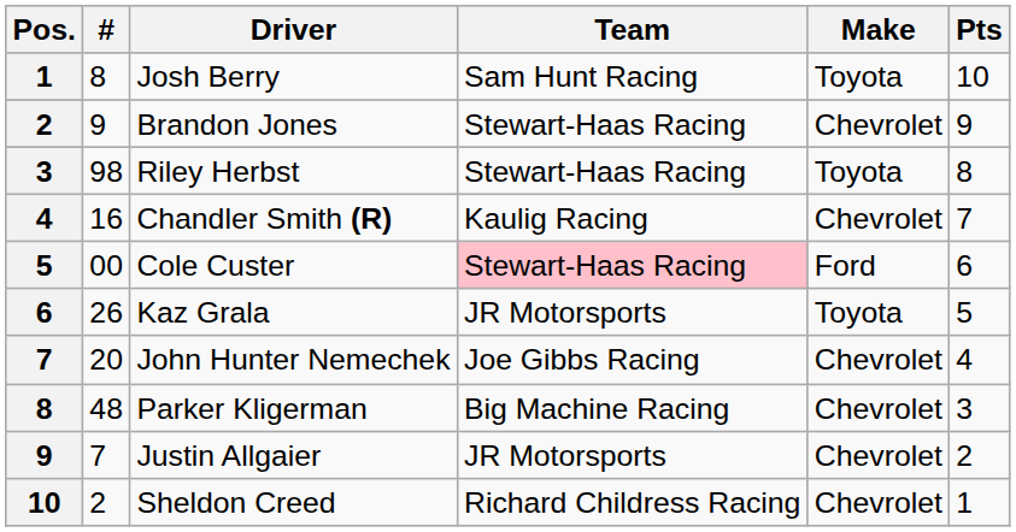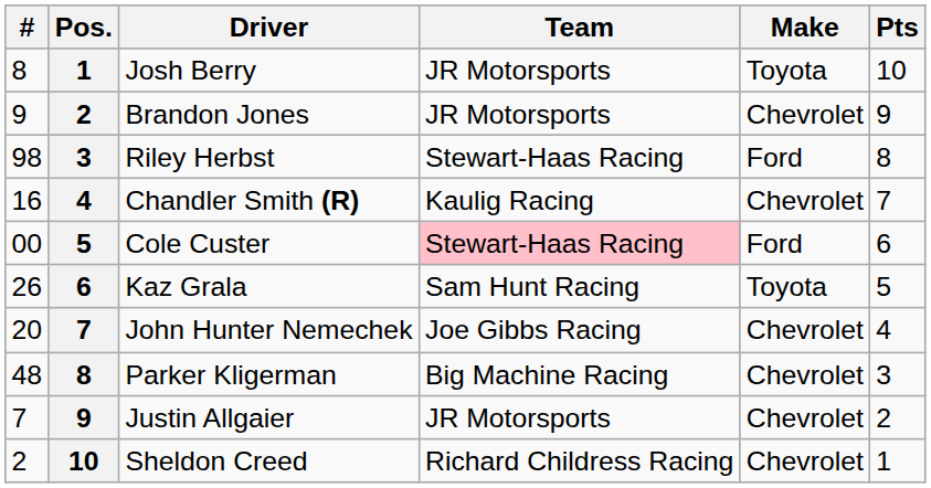 <table class="wikitable" style="font-size:95%">
 <tr>
+<th>#</th>
 <th>Pos.</th>
-<th>#</th>
 <th>Driver</th>
 <th>Team</th>
 <th>Make</th>
 <th>Pts</th>
 </tr>
 <tr>
+<td>8</td>
 <th>1</th>
-<td>8</td>
 <td>Josh Berry</td>
-<td>Sam Hunt Racing</td>
+<td>JR Motorsports</td>
 <td>Toyota</td>
 <td>10</td>
 </tr>
 <tr>
+<td>9</td>
 <th>2</th>
-<td>9</td>
 <td>Brandon Jones</td>
-<td>Stewart-Haas Racing</td>
+<td>JR Motorsports</td>
 <td>Chevrolet</td>
 <td>9</td>
 </tr>
 <tr>
+<td>98</td>
 <th>3</th>
-<td>98</td>
 <td>Riley Herbst</td>
 <td>Stewart-Haas Racing</td>
-<td>Toyota</td>
+<td>Ford</td>
 <td>8</td>
 </tr>
 <tr>
+<td>16</td>
 <th>4</th>
-<td>16</td>
 <td>Chandler Smith <strong>(R)</strong></td>
 <td>Kaulig Racing</td>
 <td>Chevrolet</td>
 <td>7</td>
 </tr>
 <tr>
+<td>00</td>
 <th>5</th>
-<td>00</td>
 <td>Cole Custer</td>
 <td style="background: pink;">Stewart-Haas Racing</td>
 <td>Ford</td>
 <td>6</td>
 </tr>
 <tr>
+<td>26</td>
 <th>6</th>
-<td>26</td>
 <td>Kaz Grala</td>
-<td>JR Motorsports</td>
+<td>Sam Hunt Racing</td>
 <td>Toyota</td>
 <td>5</td>
 </tr>
 <tr>
+<td>20</td>
 <th>7</th>
-<td>20</td>
 <td>John Hunter Nemechek</td>
 <td>Joe Gibbs Racing</td>
 <td>Chevrolet</td>
 <td>4</td>
 </tr>
 <tr>
+<td>48</td>
 <th>8</th>
-<td>48</td>
 <td>Parker Kligerman</td>
 <td>Big Machine Racing</td>
 <td>Chevrolet</td>
 <td>3</td>
 </tr>
 <tr>
+<td>7</td>
 <th>9</th>
-<td>7</td>
 <td>Justin Allgaier</td>
 <td>JR Motorsports</td>
 <td>Chevrolet</td>
 <td>2</td>
 </tr>
 <tr>
+<td>2</td>
 <th>10</th>
-<td>2</td>
 <td>Sheldon Creed</td>
 <td>Richard Childress Racing</td>
 <td>Chevrolet</td>
 <td>1</td>
 </tr>
 </table>
